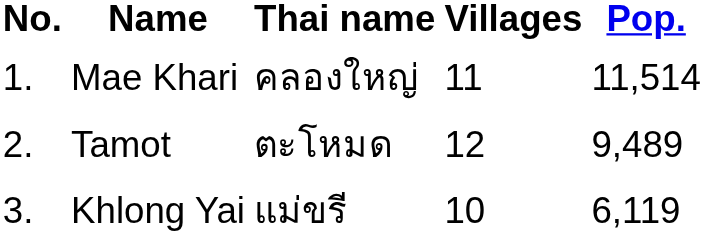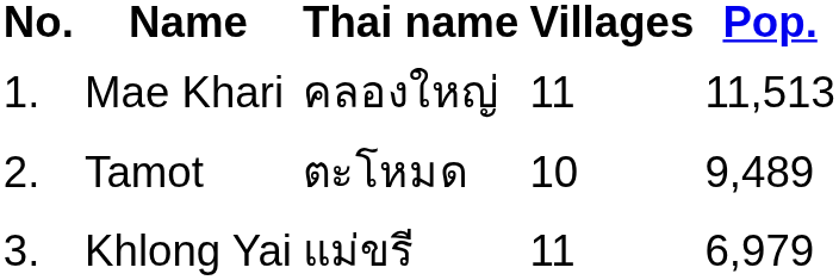 <table>
 <tr>
 <th>No.</th>
 <th>Name</th>
 <th>Thai name</th>
 <th>Villages</th>
 <th><a href='#'>Pop.</a></th>
 </tr>
 <tr>
 <td>1.</td>
 <td>Mae Khari</td>
 <td>คลองใหญ่</td>
 <td>11</td>
-<td>11,514</td>
+<td>11,513</td>
 <td></td>
 </tr>
 <tr>
 <td>2.</td>
 <td>Tamot</td>
 <td>ตะโหมด</td>
-<td>12</td>
+<td>10</td>
 <td>9,489</td>
 <td></td>
 </tr>
 <tr>
 <td>3.</td>
 <td>Khlong Yai</td>
 <td>แม่ขรี</td>
-<td>10</td>
-<td>6,119</td>
+<td>11</td>
+<td>6,979</td>
 <td></td>
 </tr>
 </table>
